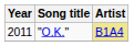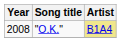 <table class="wikitable sortable" border="1">
 <tr>
 <th>Year</th>
 <th>Song title</th>
 <th>Artist</th>
 </tr>
 <tr>
-<td>2011</td>
+<td>2008</td>
 <td>"<a href='#'>O.K.</a>"</td>
 <td style="background: khaki;"><a href='#'>B1A4</a></td>
 </tr>
 <tr>
 </tr>
 </table>
